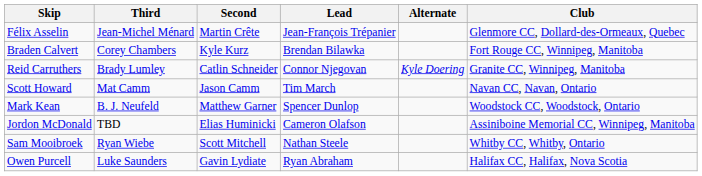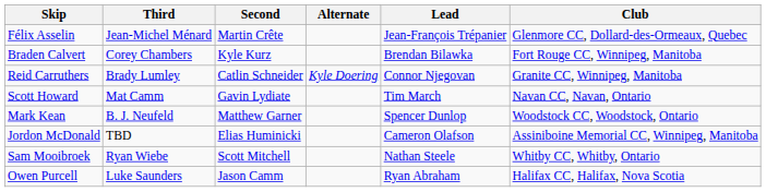 <table class="wikitable">
 <tr>
 <th scope="col">Skip</th>
 <th scope="col">Third</th>
 <th scope="col">Second</th>
+<th scope="col">Alternate</th>
 <th scope="col">Lead</th>
-<th scope="col">Alternate</th>
 <th scope="col">Club</th>
 </tr>
 <tr>
 <td><a href='#'>Félix Asselin</a></td>
 <td><a href='#'>Jean-Michel Ménard</a></td>
 <td><a href='#'>Martin Crête</a></td>
+<td></td>
 <td><a href='#'>Jean-François Trépanier</a></td>
-<td></td>
 <td> <a href='#'>Glenmore CC</a>, <a href='#'>Dollard-des-Ormeaux</a>, <a href='#'>Quebec</a></td>
 </tr>
 <tr>
 <td><a href='#'>Braden Calvert</a></td>
 <td><a href='#'>Corey Chambers</a></td>
 <td><a href='#'>Kyle Kurz</a></td>
+<td></td>
 <td><a href='#'>Brendan Bilawka</a></td>
-<td></td>
 <td> <a href='#'>Fort Rouge CC</a>, <a href='#'>Winnipeg</a>, <a href='#'>Manitoba</a></td>
 </tr>
 <tr>
 <td><a href='#'>Reid Carruthers</a></td>
 <td><a href='#'>Brady Lumley</a></td>
 <td><a href='#'>Catlin Schneider</a></td>
+<td><em><a href='#'>Kyle Doering</a></em></td>
 <td><a href='#'>Connor Njegovan</a></td>
-<td><em><a href='#'>Kyle Doering</a></em></td>
 <td> <a href='#'>Granite CC</a>, <a href='#'>Winnipeg</a>, <a href='#'>Manitoba</a></td>
 </tr>
 <tr>
 <td><a href='#'>Scott Howard</a></td>
 <td><a href='#'>Mat Camm</a></td>
-<td><a href='#'>Jason Camm</a></td>
+<td><a href='#'>Gavin Lydiate</a></td>
+<td></td>
 <td><a href='#'>Tim March</a></td>
-<td></td>
 <td> <a href='#'>Navan CC</a>, <a href='#'>Navan</a>, <a href='#'>Ontario</a></td>
 </tr>
 <tr>
 <td><a href='#'>Mark Kean</a></td>
 <td><a href='#'>B. J. Neufeld</a></td>
 <td><a href='#'>Matthew Garner</a></td>
+<td></td>
 <td><a href='#'>Spencer Dunlop</a></td>
-<td></td>
 <td> <a href='#'>Woodstock CC</a>, <a href='#'>Woodstock</a>, <a href='#'>Ontario</a></td>
 </tr>
 <tr>
 <td><a href='#'>Jordon McDonald</a></td>
 <td>TBD</td>
 <td><a href='#'>Elias Huminicki</a></td>
+<td></td>
 <td><a href='#'>Cameron Olafson</a></td>
-<td></td>
 <td> <a href='#'>Assiniboine Memorial CC</a>, <a href='#'>Winnipeg</a>, <a href='#'>Manitoba</a></td>
 </tr>
 <tr>
 <td><a href='#'>Sam Mooibroek</a></td>
 <td><a href='#'>Ryan Wiebe</a></td>
 <td><a href='#'>Scott Mitchell</a></td>
+<td></td>
 <td><a href='#'>Nathan Steele</a></td>
-<td></td>
 <td> <a href='#'>Whitby CC</a>, <a href='#'>Whitby</a>, <a href='#'>Ontario</a></td>
 </tr>
 <tr>
 <td><a href='#'>Owen Purcell</a></td>
 <td><a href='#'>Luke Saunders</a></td>
-<td><a href='#'>Gavin Lydiate</a></td>
+<td><a href='#'>Jason Camm</a></td>
+<td></td>
 <td><a href='#'>Ryan Abraham</a></td>
-<td></td>
 <td> <a href='#'>Halifax CC</a>, <a href='#'>Halifax</a>, <a href='#'>Nova Scotia</a></td>
 </tr>
 </table>
